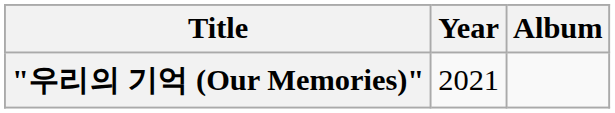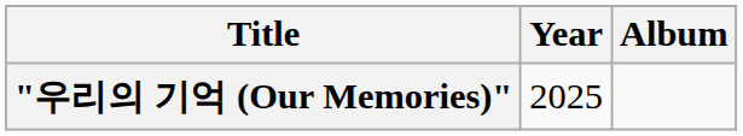 <table class="wikitable plainrowheaders" style="text-align:center">
 <tr>
 <th scope="col">Title</th>
 <th scope="col">Year</th>
 <th scope="col">Album</th>
 </tr>
 <tr>
 <th scope="row">"우리의 기억 (Our Memories)"<br></th>
-<td>2021</td>
+<td>2025</td>
 <td></td>
 </tr>
 </table>
